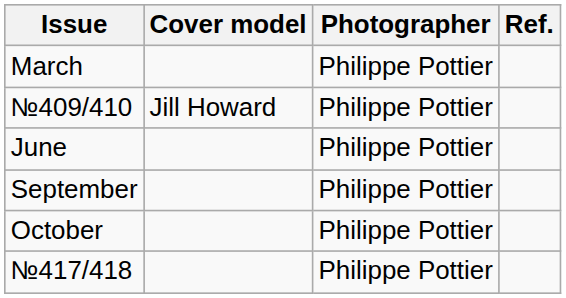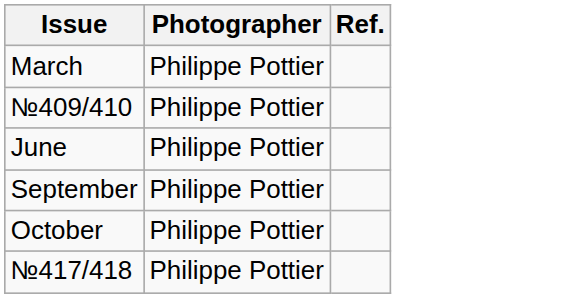 <table class="wikitable">
 <tr>
 <th>Issue</th>
-<th>Cover model</th>
 <th>Photographer</th>
 <th>Ref.</th>
 </tr>
 <tr>
 <td>March</td>
-<td></td>
 <td>Philippe Pottier</td>
 <td></td>
 </tr>
 <tr>
 <td>№409/410</td>
-<td>Jill Howard</td>
 <td>Philippe Pottier</td>
 <td></td>
 </tr>
 <tr>
 <td>June</td>
-<td></td>
 <td>Philippe Pottier</td>
 <td></td>
 </tr>
 <tr>
 <td>September</td>
-<td></td>
 <td>Philippe Pottier</td>
 <td></td>
 </tr>
 <tr>
 <td>October</td>
-<td></td>
 <td>Philippe Pottier</td>
 <td></td>
 </tr>
 <tr>
 <td>№417/418</td>
-<td></td>
 <td>Philippe Pottier</td>
 <td></td>
 </tr>
 </table>
